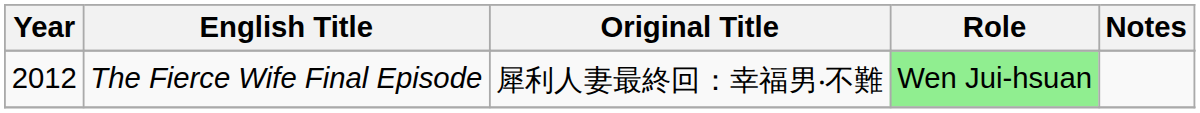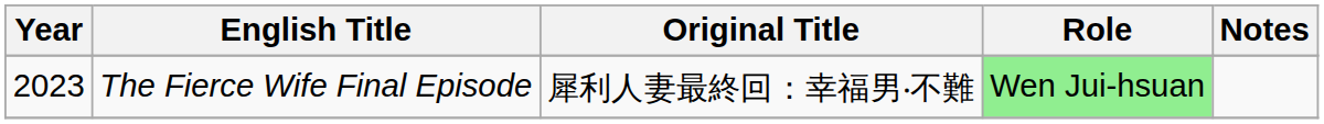 <table class = "wikitable sortable">
 <tr>
 <th>Year</th>
 <th>English Title</th>
 <th>Original Title</th>
 <th>Role</th>
 <th class = "unsortable">Notes</th>
 </tr>
 <tr>
 </tr>
 <tr>
-<td>2012</td>
+<td>2023</td>
 <td><em>The Fierce Wife Final Episode</em></td>
 <td>犀利人妻最終回：幸福男‧不難</td>
 <td style="background: lightgreen;">Wen Jui-hsuan</td>
 <td></td>
 </tr>
 <tr>
 </tr>
 </table>
